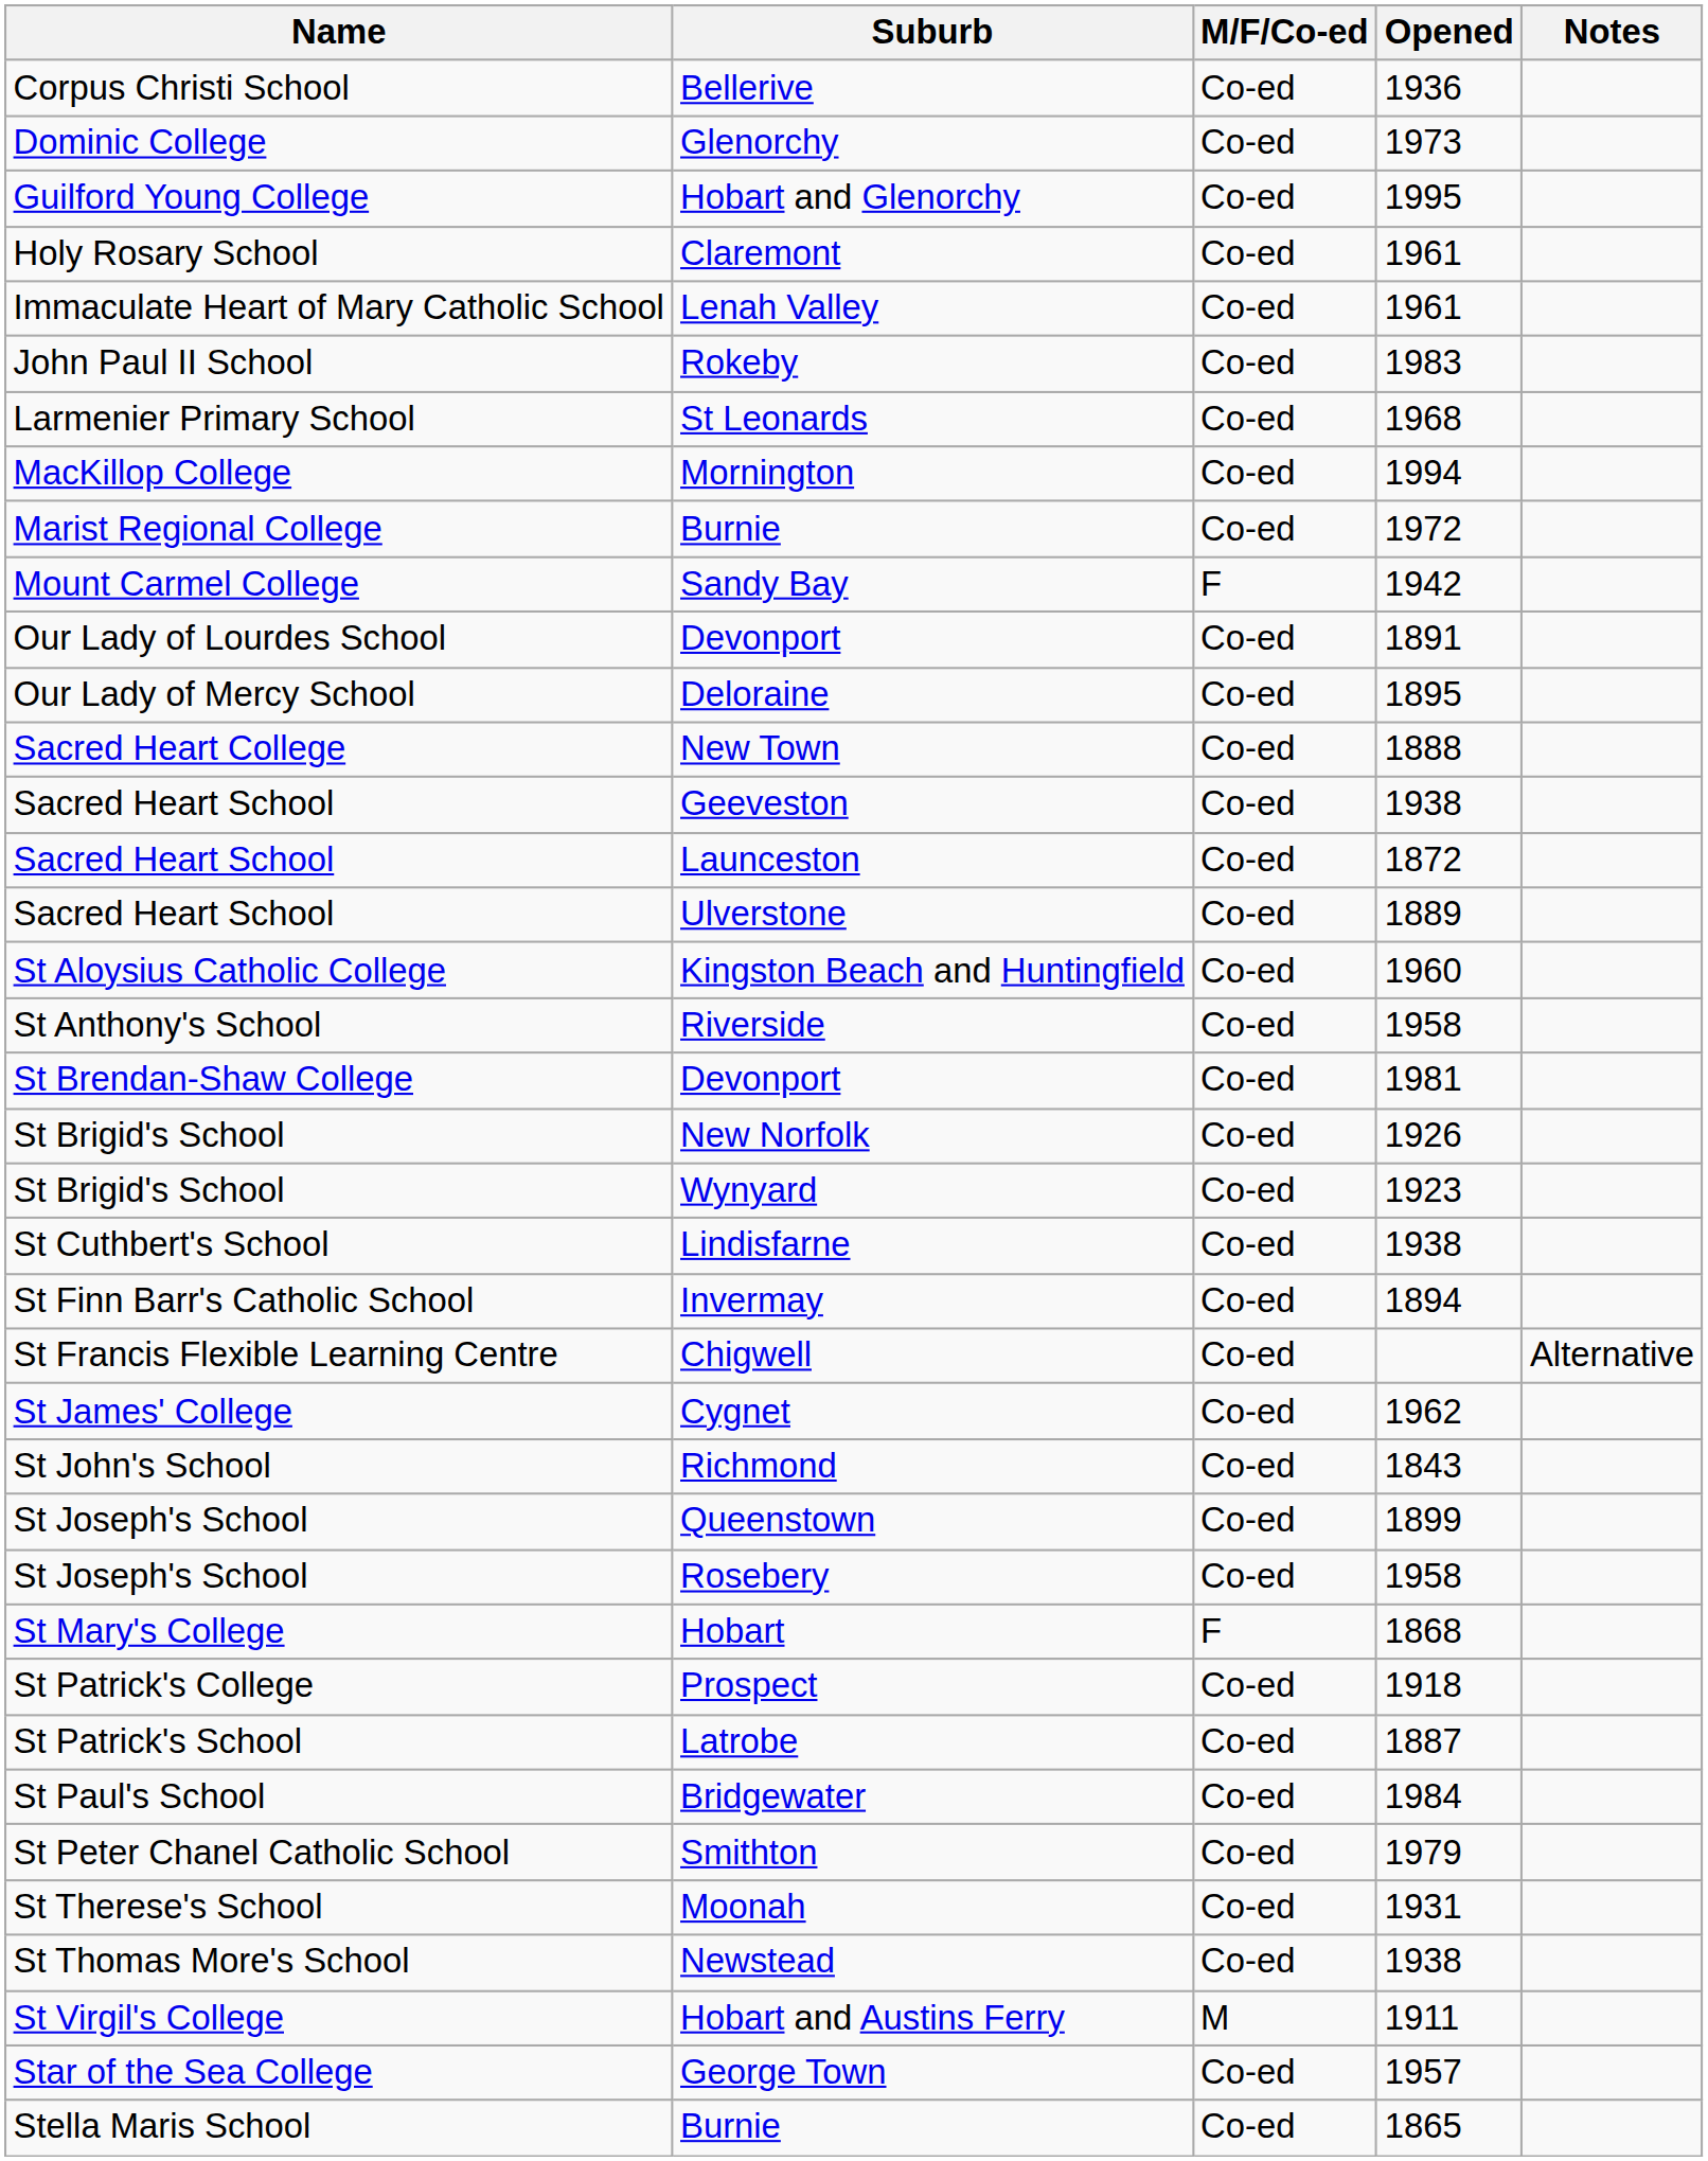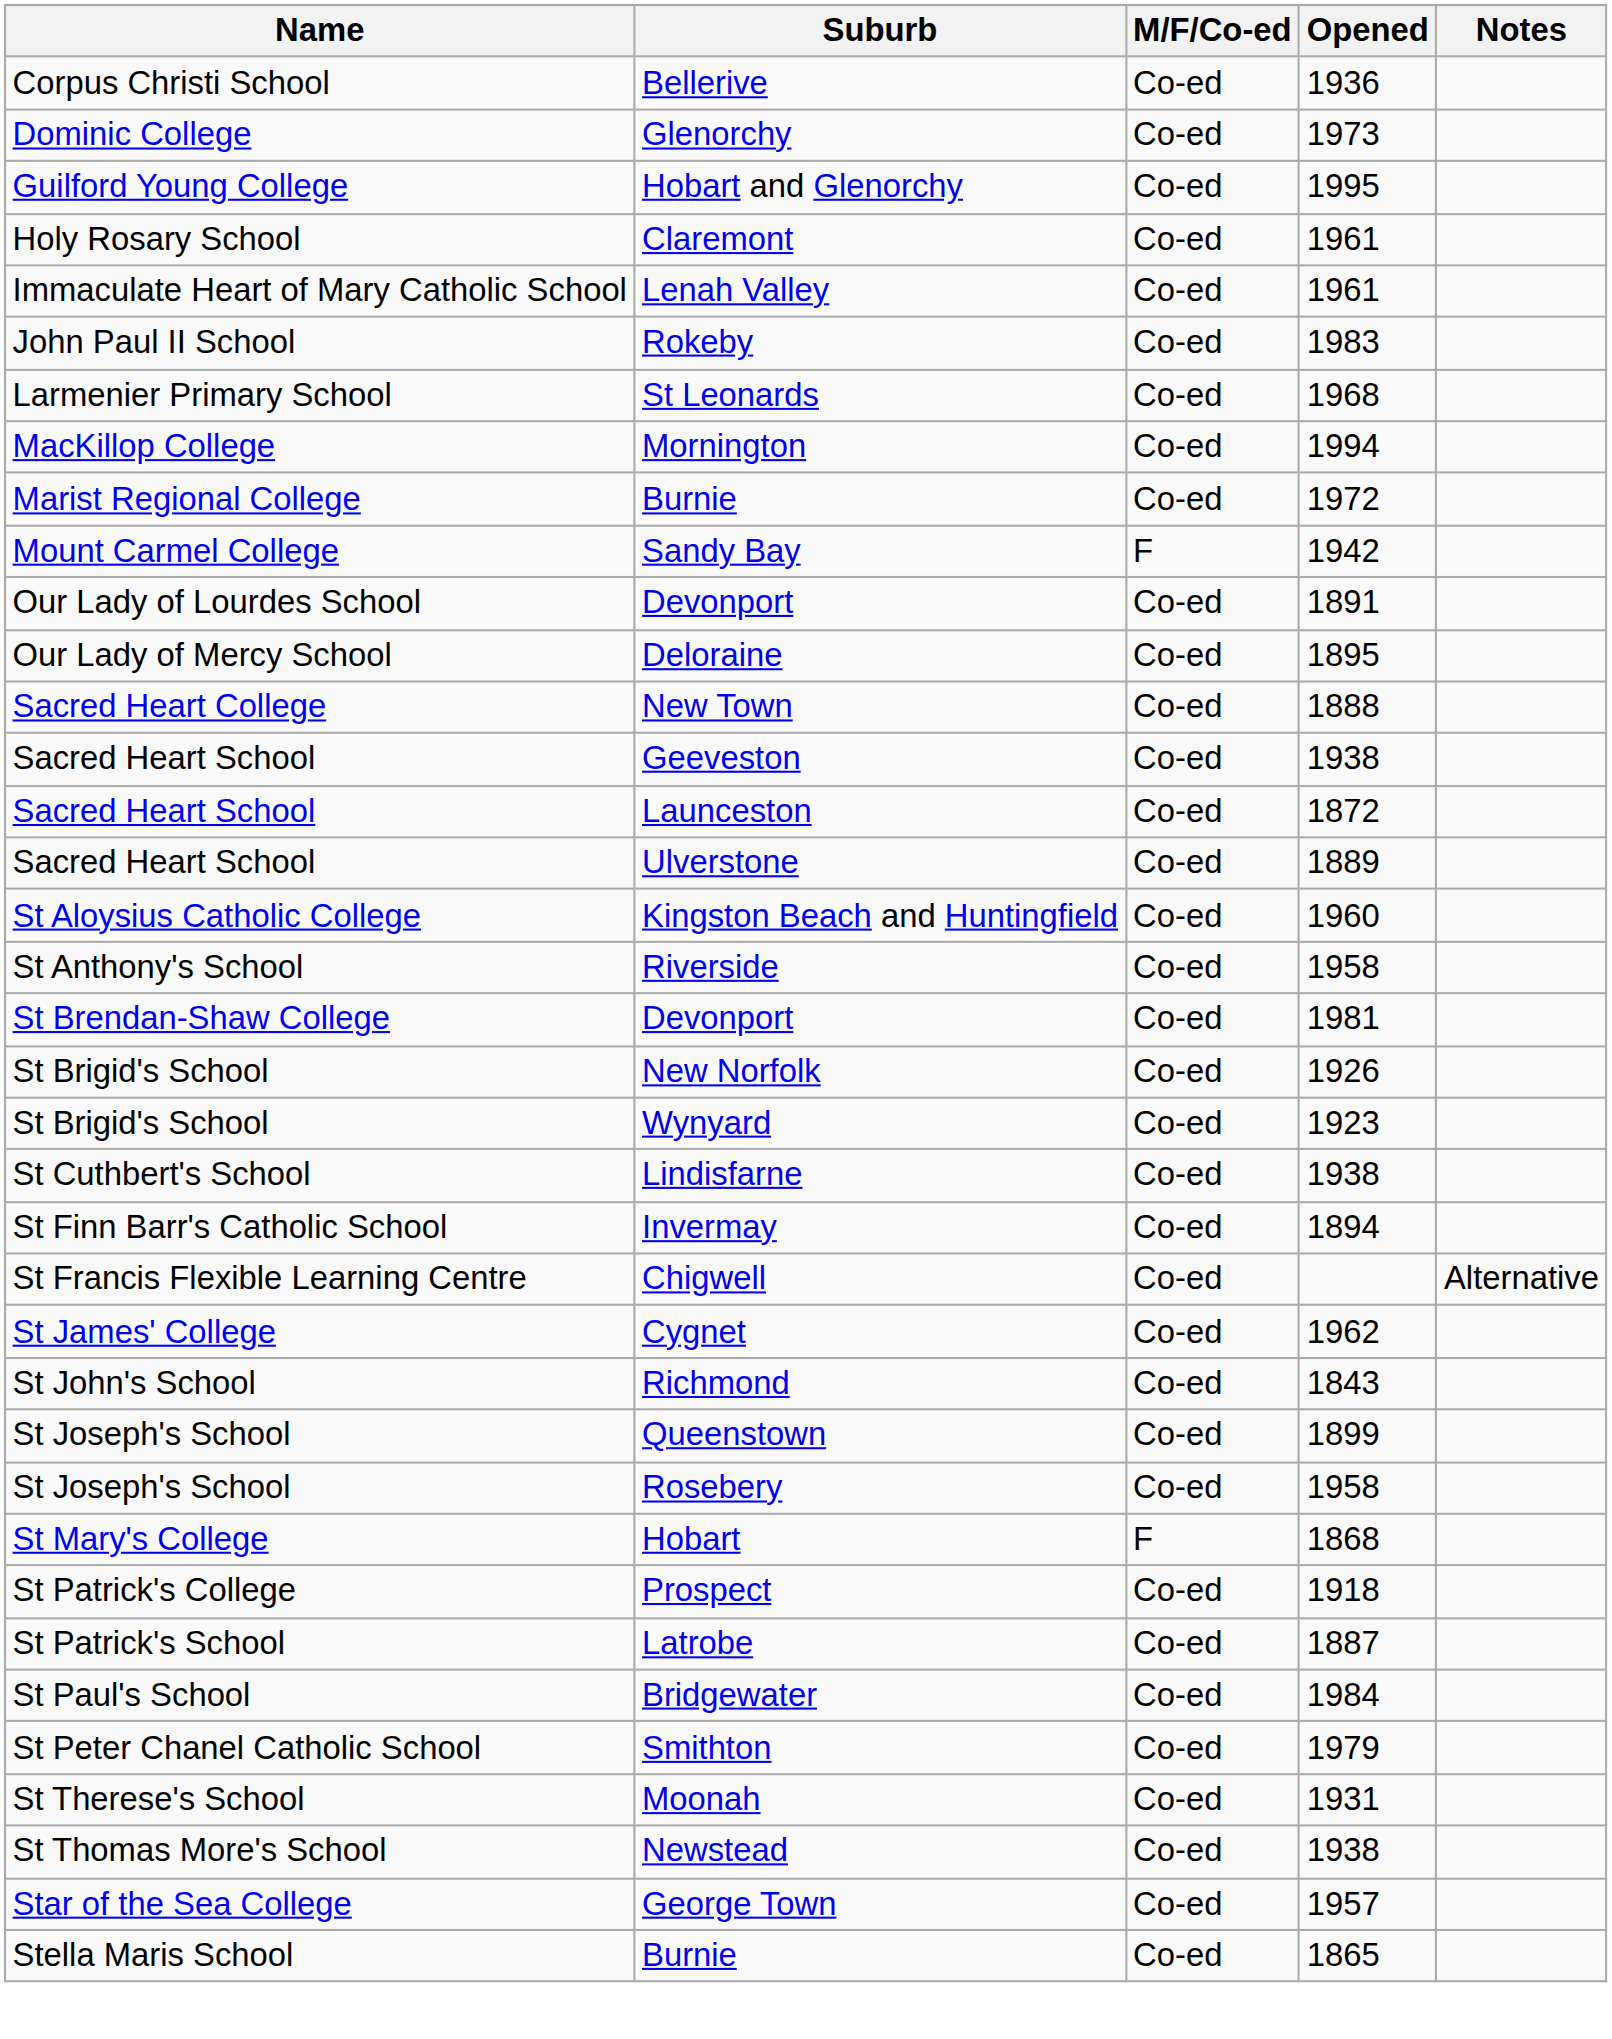 <table class="wikitable sortable">
 <tr>
 <th>Name</th>
 <th>Suburb</th>
 <th>M/F/Co-ed</th>
 <th>Opened</th>
 <th>Notes</th>
 </tr>
 <tr>
 <td>Corpus Christi School</td>
 <td><a href='#'>Bellerive</a></td>
 <td>Co-ed</td>
 <td>1936</td>
 <td></td>
 </tr>
 <tr>
 <td><a href='#'>Dominic College</a></td>
 <td><a href='#'>Glenorchy</a></td>
 <td>Co-ed</td>
 <td>1973</td>
 <td></td>
 </tr>
 <tr>
 <td><a href='#'>Guilford Young College</a></td>
 <td><a href='#'>Hobart</a> and <a href='#'>Glenorchy</a></td>
 <td>Co-ed</td>
 <td>1995</td>
 <td></td>
 </tr>
 <tr>
 <td>Holy Rosary School</td>
 <td><a href='#'>Claremont</a></td>
 <td>Co-ed</td>
 <td>1961</td>
 <td></td>
 </tr>
 <tr>
 <td>Immaculate Heart of Mary Catholic School</td>
 <td><a href='#'>Lenah Valley</a></td>
 <td>Co-ed</td>
 <td>1961</td>
 <td></td>
 </tr>
 <tr>
 <td>John Paul II School</td>
 <td><a href='#'>Rokeby</a></td>
 <td>Co-ed</td>
 <td>1983</td>
 <td></td>
 </tr>
 <tr>
 <td>Larmenier Primary School</td>
 <td><a href='#'>St Leonards</a></td>
 <td>Co-ed</td>
 <td>1968</td>
 <td></td>
 </tr>
 <tr>
 <td><a href='#'>MacKillop College</a></td>
 <td><a href='#'>Mornington</a></td>
 <td>Co-ed</td>
 <td>1994</td>
 <td></td>
 </tr>
 <tr>
 <td><a href='#'>Marist Regional College</a></td>
 <td><a href='#'>Burnie</a></td>
 <td>Co-ed</td>
 <td>1972</td>
 <td></td>
 </tr>
 <tr>
 <td><a href='#'>Mount Carmel College</a></td>
 <td><a href='#'>Sandy Bay</a></td>
 <td>F</td>
 <td>1942</td>
 <td></td>
 </tr>
 <tr>
 <td>Our Lady of Lourdes School</td>
 <td><a href='#'>Devonport</a></td>
 <td>Co-ed</td>
 <td>1891</td>
 <td></td>
 </tr>
 <tr>
 <td>Our Lady of Mercy School</td>
 <td><a href='#'>Deloraine</a></td>
 <td>Co-ed</td>
 <td>1895</td>
 <td></td>
 </tr>
 <tr>
 <td><a href='#'>Sacred Heart College</a></td>
 <td><a href='#'>New Town</a></td>
 <td>Co-ed</td>
 <td>1888</td>
 <td></td>
 </tr>
 <tr>
 <td>Sacred Heart School</td>
 <td><a href='#'>Geeveston</a></td>
 <td>Co-ed</td>
 <td>1938</td>
 <td></td>
 </tr>
 <tr>
 <td><a href='#'>Sacred Heart School</a></td>
 <td><a href='#'>Launceston</a></td>
 <td>Co-ed</td>
 <td>1872</td>
 <td></td>
 </tr>
 <tr>
 <td>Sacred Heart School</td>
 <td><a href='#'>Ulverstone</a></td>
 <td>Co-ed</td>
 <td>1889</td>
 <td></td>
 </tr>
 <tr>
 <td><a href='#'>St Aloysius Catholic College</a></td>
 <td><a href='#'>Kingston Beach</a> and <a href='#'>Huntingfield</a></td>
 <td>Co-ed</td>
 <td>1960</td>
 <td></td>
 </tr>
 <tr>
 <td>St Anthony's School</td>
 <td><a href='#'>Riverside</a></td>
 <td>Co-ed</td>
 <td>1958</td>
 <td></td>
 </tr>
 <tr>
 <td><a href='#'>St Brendan-Shaw College</a></td>
 <td><a href='#'>Devonport</a></td>
 <td>Co-ed</td>
 <td>1981</td>
 <td></td>
 </tr>
 <tr>
 <td>St Brigid's School</td>
 <td><a href='#'>New Norfolk</a></td>
 <td>Co-ed</td>
 <td>1926</td>
 <td></td>
 </tr>
 <tr>
 <td>St Brigid's School</td>
 <td><a href='#'>Wynyard</a></td>
 <td>Co-ed</td>
 <td>1923</td>
 <td></td>
 </tr>
 <tr>
 <td>St Cuthbert's School</td>
 <td><a href='#'>Lindisfarne</a></td>
 <td>Co-ed</td>
 <td>1938</td>
 <td></td>
 </tr>
 <tr>
 <td>St Finn Barr's Catholic School</td>
 <td><a href='#'>Invermay</a></td>
 <td>Co-ed</td>
 <td>1894</td>
 <td></td>
 </tr>
 <tr>
 <td>St Francis Flexible Learning Centre</td>
 <td><a href='#'>Chigwell</a></td>
 <td>Co-ed</td>
 <td></td>
 <td>Alternative</td>
 </tr>
 <tr>
 <td><a href='#'>St James' College</a></td>
 <td><a href='#'>Cygnet</a></td>
 <td>Co-ed</td>
 <td>1962</td>
 <td></td>
 </tr>
 <tr>
 <td>St John's School</td>
 <td><a href='#'>Richmond</a></td>
 <td>Co-ed</td>
 <td>1843</td>
 <td></td>
 </tr>
 <tr>
 <td>St Joseph's School</td>
 <td><a href='#'>Queenstown</a></td>
 <td>Co-ed</td>
 <td>1899</td>
 <td></td>
 </tr>
 <tr>
 <td>St Joseph's School</td>
 <td><a href='#'>Rosebery</a></td>
 <td>Co-ed</td>
 <td>1958</td>
 <td></td>
 </tr>
 <tr>
 <td><a href='#'>St Mary's College</a></td>
 <td><a href='#'>Hobart</a></td>
 <td>F</td>
 <td>1868</td>
 <td></td>
 </tr>
 <tr>
 <td>St Patrick's College</td>
 <td><a href='#'>Prospect</a></td>
 <td>Co-ed</td>
 <td>1918</td>
 <td></td>
 </tr>
 <tr>
 <td>St Patrick's School</td>
 <td><a href='#'>Latrobe</a></td>
 <td>Co-ed</td>
 <td>1887</td>
 <td></td>
 </tr>
 <tr>
 <td>St Paul's School</td>
 <td><a href='#'>Bridgewater</a></td>
 <td>Co-ed</td>
 <td>1984</td>
 <td></td>
 </tr>
 <tr>
 <td>St Peter Chanel Catholic School</td>
 <td><a href='#'>Smithton</a></td>
 <td>Co-ed</td>
 <td>1979</td>
 <td></td>
 </tr>
 <tr>
 <td>St Therese's School</td>
 <td><a href='#'>Moonah</a></td>
 <td>Co-ed</td>
 <td>1931</td>
 <td></td>
 </tr>
 <tr>
 <td>St Thomas More's School</td>
 <td><a href='#'>Newstead</a></td>
 <td>Co-ed</td>
 <td>1938</td>
 <td></td>
 </tr>
 <tr>
-<td><a href='#'>St Virgil's College</a></td>
-<td><a href='#'>Hobart</a> and <a href='#'>Austins Ferry</a></td>
-<td>M</td>
-<td>1911</td>
-<td></td>
-</tr>
-<tr>
 <td><a href='#'>Star of the Sea College</a></td>
 <td><a href='#'>George Town</a></td>
 <td>Co-ed</td>
 <td>1957</td>
 <td></td>
 </tr>
 <tr>
 <td>Stella Maris School</td>
 <td><a href='#'>Burnie</a></td>
 <td>Co-ed</td>
 <td>1865</td>
 <td></td>
 </tr>
 </table>
